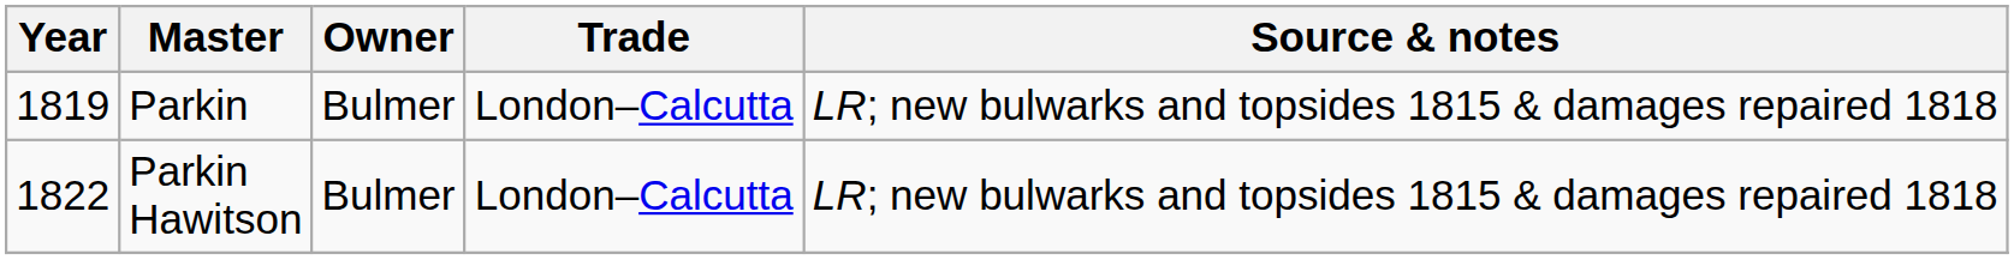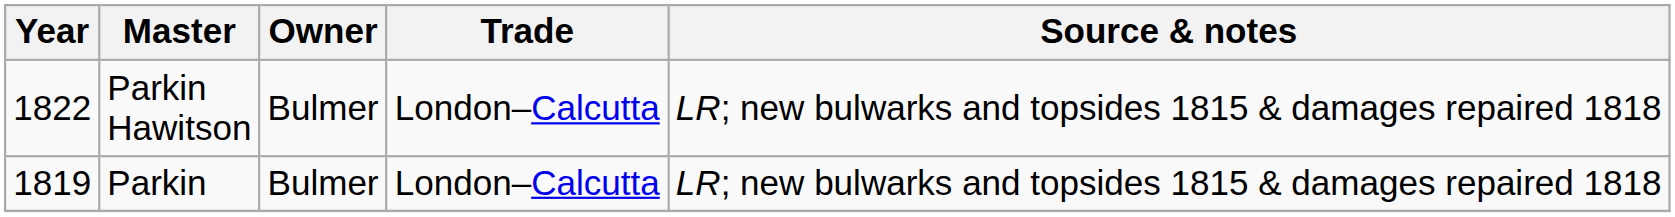 <table class=" wikitable">
 <tr>
 <th>Year</th>
 <th>Master</th>
 <th>Owner</th>
 <th>Trade</th>
 <th>Source & notes</th>
 </tr>
 <tr>
+<td>1822</td>
+<td>Parkin<br>Hawitson</td>
+<td>Bulmer</td>
+<td>London–<a href='#'>Calcutta</a></td>
+<td><em>LR</em>; new bulwarks and topsides 1815 & damages repaired 1818</td>
+</tr>
+<tr>
 <td>1819</td>
 <td>Parkin</td>
 <td>Bulmer</td>
 <td>London–<a href='#'>Calcutta</a></td>
 <td><em>LR</em>; new bulwarks and topsides 1815 & damages repaired 1818</td>
 </tr>
 <tr>
-<td>1822</td>
-<td>Parkin<br>Hawitson</td>
-<td>Bulmer</td>
-<td>London–<a href='#'>Calcutta</a></td>
-<td><em>LR</em>; new bulwarks and topsides 1815 & damages repaired 1818</td>
-</tr>
-<tr>
 </tr>
 </table>
